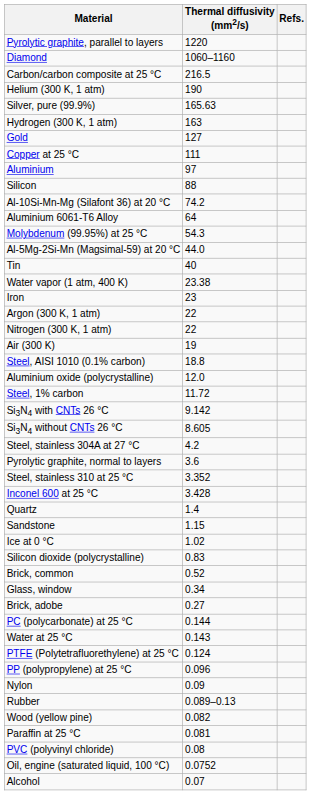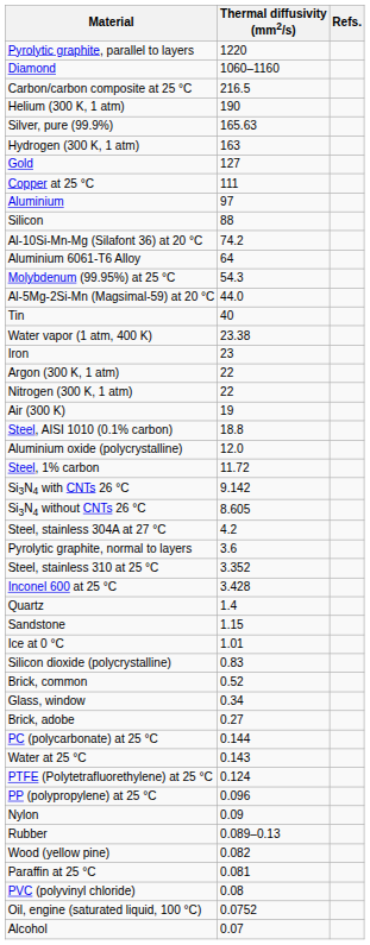 <table class="wikitable sortable">
 <tr>
 <th>Material</th>
 <th>Thermal diffusivity<br>(mm<sup>2</sup>/s)</th>
 <th>Refs.</th>
 </tr>
 <tr>
 <td><a href='#'>Pyrolytic graphite</a>, parallel to layers</td>
 <td>1220</td>
 <td></td>
 </tr>
 <tr>
 <td><a href='#'>Diamond</a></td>
 <td>1060–1160</td>
 <td></td>
 </tr>
 <tr>
 <td>Carbon/carbon  composite at 25 °C</td>
 <td>216.5</td>
 <td></td>
 </tr>
 <tr>
 <td>Helium (300 K, 1 atm)</td>
 <td>190</td>
 <td></td>
 </tr>
 <tr>
 <td>Silver, pure (99.9%)</td>
 <td>165.63</td>
 <td></td>
 </tr>
 <tr>
 <td>Hydrogen (300 K, 1 atm)</td>
 <td>163</td>
 <td></td>
 </tr>
 <tr>
 <td><a href='#'>Gold</a></td>
 <td>127</td>
 <td></td>
 </tr>
 <tr>
 <td><a href='#'>Copper</a> at 25 °C</td>
 <td>111</td>
 <td></td>
 </tr>
 <tr>
 <td><a href='#'>Aluminium</a></td>
 <td>97</td>
 <td></td>
 </tr>
 <tr>
 <td>Silicon</td>
 <td>88</td>
 <td></td>
 </tr>
 <tr>
 <td>Al-10Si-Mn-Mg (Silafont 36) at 20 °C</td>
 <td>74.2</td>
 <td></td>
 </tr>
 <tr>
 <td>Aluminium 6061-T6  Alloy</td>
 <td>64</td>
 <td></td>
 </tr>
 <tr>
 <td><a href='#'>Molybdenum</a> (99.95%) at 25 °C</td>
 <td>54.3</td>
 <td></td>
 </tr>
 <tr>
 <td>Al-5Mg-2Si-Mn (Magsimal-59) at 20 °C</td>
 <td>44.0</td>
 <td></td>
 </tr>
 <tr>
 <td>Tin</td>
 <td>40</td>
 <td></td>
 </tr>
 <tr>
 <td>Water vapor (1 atm, 400 K)</td>
 <td>23.38</td>
 <td></td>
 </tr>
 <tr>
 <td>Iron</td>
 <td>23</td>
 <td></td>
 </tr>
 <tr>
 <td>Argon (300 K, 1 atm)</td>
 <td>22</td>
 <td></td>
 </tr>
 <tr>
 <td>Nitrogen (300 K, 1 atm)</td>
 <td>22</td>
 <td></td>
 </tr>
 <tr>
 <td>Air (300 K)</td>
 <td>19</td>
 <td></td>
 </tr>
 <tr>
 <td><a href='#'>Steel</a>, AISI 1010 (0.1% carbon)</td>
 <td>18.8</td>
 <td></td>
 </tr>
 <tr>
 <td>Aluminium oxide (polycrystalline)</td>
 <td>12.0</td>
 <td></td>
 </tr>
 <tr>
 <td><a href='#'>Steel</a>, 1% carbon</td>
 <td>11.72</td>
 <td></td>
 </tr>
 <tr>
 <td>Si<sub>3</sub>N<sub>4</sub> with <a href='#'>CNTs</a> 26 °C</td>
 <td>9.142</td>
 <td></td>
 </tr>
 <tr>
 <td>Si<sub>3</sub>N<sub>4</sub> without <a href='#'>CNTs</a> 26 °C</td>
 <td>8.605</td>
 <td></td>
 </tr>
 <tr>
 <td>Steel, stainless 304A at 27 °C</td>
 <td>4.2</td>
 <td></td>
 </tr>
 <tr>
 <td>Pyrolytic graphite, normal to layers</td>
 <td>3.6</td>
 <td></td>
 </tr>
 <tr>
 <td>Steel, stainless 310 at 25 °C</td>
 <td>3.352</td>
 <td></td>
 </tr>
 <tr>
 <td><a href='#'>Inconel 600</a> at 25 °C</td>
 <td>3.428</td>
 <td></td>
 </tr>
 <tr>
 <td>Quartz</td>
 <td>1.4</td>
 <td></td>
 </tr>
 <tr>
 <td>Sandstone</td>
 <td>1.15</td>
 <td></td>
 </tr>
 <tr>
 <td>Ice at 0 °C</td>
-<td>1.02</td>
+<td>1.01</td>
 <td></td>
 </tr>
 <tr>
 <td>Silicon dioxide (polycrystalline)</td>
 <td>0.83</td>
 <td></td>
 </tr>
 <tr>
 <td>Brick, common</td>
 <td>0.52</td>
 <td></td>
 </tr>
 <tr>
 <td>Glass, window</td>
 <td>0.34</td>
 <td></td>
 </tr>
 <tr>
 <td>Brick, adobe</td>
 <td>0.27</td>
 <td></td>
 </tr>
 <tr>
 <td><a href='#'>PC</a> (polycarbonate) at 25 °C</td>
 <td>0.144</td>
 <td></td>
 </tr>
 <tr>
 <td>Water at 25 °C</td>
 <td>0.143</td>
 <td></td>
 </tr>
 <tr>
 <td><a href='#'>PTFE</a> (Polytetrafluorethylene) at 25 °C</td>
 <td>0.124</td>
 <td></td>
 </tr>
 <tr>
 <td><a href='#'>PP</a> (polypropylene) at 25 °C</td>
 <td>0.096</td>
 <td></td>
 </tr>
 <tr>
 <td>Nylon</td>
 <td>0.09</td>
 <td></td>
 </tr>
 <tr>
 <td>Rubber</td>
 <td>0.089–0.13</td>
 <td></td>
 </tr>
 <tr>
 <td>Wood (yellow pine)</td>
 <td>0.082</td>
 <td></td>
 </tr>
 <tr>
 <td>Paraffin at 25 °C</td>
 <td>0.081</td>
 <td></td>
 </tr>
 <tr>
 <td><a href='#'>PVC</a> (polyvinyl chloride)</td>
 <td>0.08</td>
 <td></td>
 </tr>
 <tr>
 <td>Oil, engine (saturated liquid, 100 °C)</td>
 <td>0.0752</td>
 <td></td>
 </tr>
 <tr>
 <td>Alcohol</td>
 <td>0.07</td>
 <td></td>
 </tr>
 </table>
